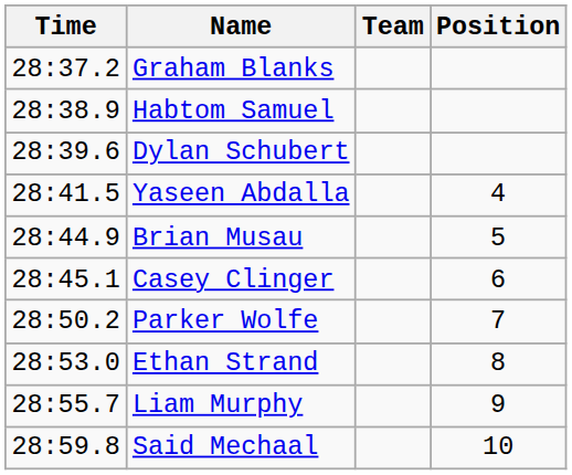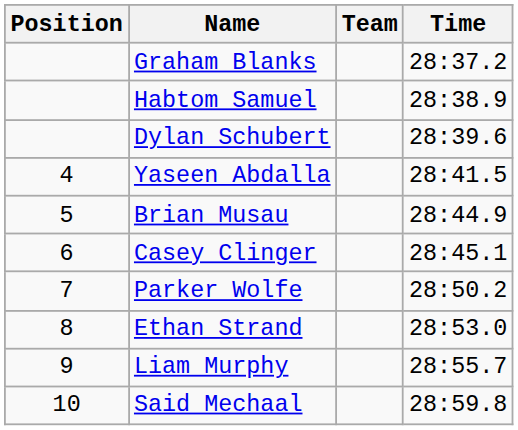 <table class="wikitable sortable">
 <tr>
-<th>Time</th>
+<th>Position</th>
 <th>Name</th>
 <th>Team</th>
-<th>Position</th>
+<th>Time</th>
 </tr>
 <tr>
-<td>28:37.2</td>
+<td align=center></td>
 <td> <a href='#'>Graham Blanks</a></td>
 <td></td>
-<td align=center></td>
+<td>28:37.2</td>
 </tr>
 <tr>
-<td>28:38.9</td>
+<td align=center></td>
 <td> <a href='#'>Habtom Samuel</a></td>
 <td></td>
-<td align=center></td>
+<td>28:38.9</td>
 </tr>
 <tr>
-<td>28:39.6</td>
+<td align=center></td>
 <td> <a href='#'>Dylan Schubert</a></td>
 <td></td>
-<td align=center></td>
+<td>28:39.6</td>
 </tr>
 <tr>
-<td>28:41.5</td>
+<td align=center>4</td>
 <td> <a href='#'>Yaseen Abdalla</a></td>
 <td></td>
-<td align=center>4</td>
+<td>28:41.5</td>
 </tr>
 <tr>
-<td>28:44.9</td>
+<td align=center>5</td>
 <td> <a href='#'>Brian Musau</a></td>
 <td></td>
-<td align=center>5</td>
+<td>28:44.9</td>
 </tr>
 <tr>
-<td>28:45.1</td>
+<td align=center>6</td>
 <td> <a href='#'>Casey Clinger</a></td>
 <td></td>
-<td align=center>6</td>
+<td>28:45.1</td>
 </tr>
 <tr>
-<td>28:50.2</td>
+<td align=center>7</td>
 <td> <a href='#'>Parker Wolfe</a></td>
 <td></td>
-<td align=center>7</td>
+<td>28:50.2</td>
 </tr>
 <tr>
-<td>28:53.0</td>
+<td align=center>8</td>
 <td> <a href='#'>Ethan Strand</a></td>
 <td></td>
-<td align=center>8</td>
+<td>28:53.0</td>
 </tr>
 <tr>
-<td>28:55.7</td>
+<td align=center>9</td>
 <td> <a href='#'>Liam Murphy</a></td>
 <td></td>
-<td align=center>9</td>
+<td>28:55.7</td>
 </tr>
 <tr>
-<td>28:59.8</td>
+<td align=center>10</td>
 <td> <a href='#'>Said Mechaal</a></td>
 <td></td>
-<td align=center>10</td>
+<td>28:59.8</td>
 </tr>
 </table>
